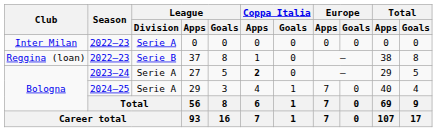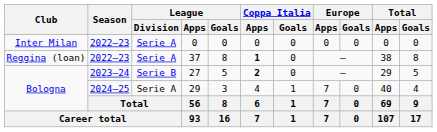 <table class="wikitable" style="text-align:center">
 <tr>
 <th rowspan="2">Club</th>
 <th rowspan="2">Season</th>
 <th colspan="3">League</th>
 <th colspan="2"><a href='#'>Coppa Italia</a></th>
 <th colspan="2">Europe</th>
 <th colspan="2">Total</th>
 </tr>
 <tr>
 <th>Division</th>
 <th>Apps</th>
 <th>Goals</th>
 <th>Apps</th>
 <th>Goals</th>
 <th>Apps</th>
 <th>Goals</th>
 <th>Apps</th>
 <th>Goals</th>
 </tr>
 <tr>
 <td><a href='#'>Inter Milan</a></td>
 <td><a href='#'>2022–23</a></td>
 <td><a href='#'>Serie A</a></td>
 <td>0</td>
 <td>0</td>
 <td>0</td>
 <td>0</td>
 <td>0</td>
 <td>0</td>
 <td>0</td>
 <td>0</td>
 </tr>
 <tr>
 <td><a href='#'>Reggina</a> (loan)</td>
 <td><a href='#'>2022–23</a></td>
-<td><a href='#'>Serie B</a></td>
+<td><a href='#'>Serie A</a></td>
 <td>37</td>
 <td>8</td>
-<td>1</td>
+<td><strong>1</strong></td>
 <td>0</td>
 <td colspan="2">—</td>
 <td>38</td>
 <td>8</td>
 </tr>
 <tr>
 <td rowspan="3"><a href='#'>Bologna</a></td>
 <td><a href='#'>2023–24</a></td>
-<td>Serie A</td>
+<td><a href='#'>Serie B</a></td>
 <td>27</td>
 <td>5</td>
 <td><strong>2</strong></td>
 <td>0</td>
 <td colspan="2">—</td>
 <td>29</td>
 <td>5</td>
 </tr>
 <tr>
 <td><a href='#'>2024–25</a></td>
 <td>Serie A</td>
 <td>29</td>
 <td>3</td>
 <td>4</td>
 <td>1</td>
 <td>7</td>
 <td>0</td>
 <td>40</td>
 <td>4</td>
 </tr>
 <tr>
 <th colspan="2">Total</th>
 <th>56</th>
 <th>8</th>
 <th>6</th>
 <th>1</th>
 <th>7</th>
 <th>0</th>
 <th>69</th>
 <th>9</th>
 </tr>
 <tr>
 <th colspan="3">Career total</th>
 <th>93</th>
 <th>16</th>
 <th>7</th>
 <th>1</th>
 <th>7</th>
 <th>0</th>
 <th>107</th>
 <th>17</th>
 </tr>
 </table>
